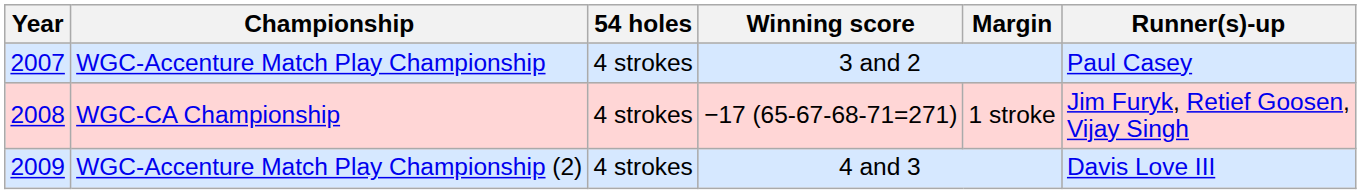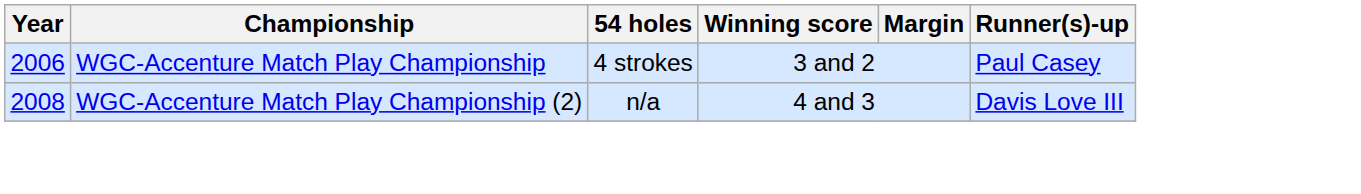 <table class="wikitable">
 <tr>
 <th>Year</th>
 <th>Championship</th>
 <th>54 holes</th>
 <th>Winning score</th>
 <th>Margin</th>
 <th>Runner(s)-up</th>
 </tr>
 <tr style="background:#D6E8FF;">
-<td><a href='#'>2007</a></td>
+<td><a href='#'>2006</a></td>
 <td><a href='#'>WGC-Accenture Match Play Championship</a></td>
 <td>4 strokes</td>
 <td align=center colspan=2>3 and 2</td>
 <td> <a href='#'>Paul Casey</a></td>
 </tr>
-<tr style="background:#FFD6D6;">
+<tr style="background:#D6E8FF;">
 <td><a href='#'>2008</a></td>
-<td><a href='#'>WGC-CA Championship</a></td>
-<td>4 strokes</td>
-<td>−17 (65-67-68-71=271)</td>
-<td>1 stroke</td>
-<td> <a href='#'>Jim Furyk</a>,  <a href='#'>Retief Goosen</a>,<br> <a href='#'>Vijay Singh</a></td>
-</tr>
-<tr style="background:#D6E8FF;">
-<td><a href='#'>2009</a></td>
 <td><a href='#'>WGC-Accenture Match Play Championship</a> (2)</td>
-<td>4 strokes</td>
+<td align=center>n/a</td>
 <td align=center colspan=2>4 and 3</td>
 <td> <a href='#'>Davis Love III</a></td>
 </tr>
 </table>
